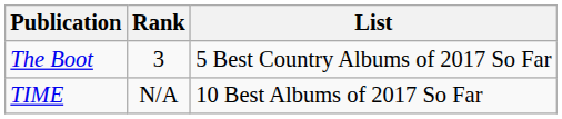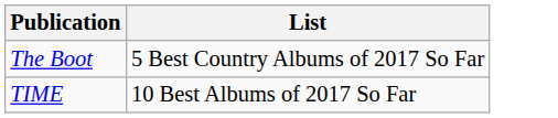 <table class="wikitable plainrowheaders sortable">
 <tr>
 <th>Publication</th>
-<th data-sort-type="number">Rank</th>
 <th scope="col" class="unsortable">List</th>
 </tr>
 <tr Ad>
 <td><em><a href='#'>The Boot</a></em></td>
-<td align=center>3</td>
 <td>5 Best Country Albums of 2017 So Far</td>
 </tr>
 <tr Ad>
 <td><em><a href='#'>TIME</a></em></td>
-<td align=center>N/A</td>
 <td>10 Best Albums of 2017 So Far</td>
 </tr>
 </table>
